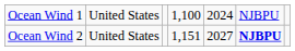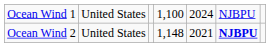 <table class="wikitable sortable">
 <tr>
 <td><a href='#'>Ocean Wind</a> 1</td>
 <td>United States</td>
 <td></td>
 <td>1,100</td>
 <td>2024</td>
 <td><a href='#'>NJBPU</a></td>
 <td></td>
 </tr>
 <tr>
 <td><a href='#'>Ocean Wind</a> 2</td>
 <td>United States</td>
 <td></td>
-<td>1,151</td>
-<td>2027</td>
+<td>1,148</td>
+<td>2021</td>
 <td><strong><a href='#'>NJBPU</a></strong></td>
 <td></td>
 </tr>
 </table>
